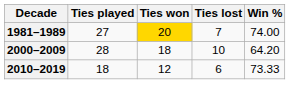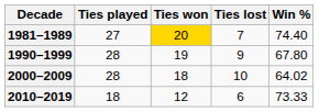 <table class="wikitable sortable" style="text-align:center">
 <tr>
 <th>Decade</th>
 <th>Ties played</th>
 <th>Ties won</th>
 <th>Ties lost</th>
 <th>Win %</th>
 </tr>
 <tr>
 <th>1981–1989</th>
 <td>27</td>
 <td style="background: gold;">20</td>
 <td>7</td>
-<td>74.00</td>
+<td>74.40</td>
+</tr>
+<tr>
+<th>1990–1999</th>
+<td>28</td>
+<td>19</td>
+<td>9</td>
+<td>67.80</td>
 </tr>
 <tr>
 <th>2000–2009</th>
 <td>28</td>
 <td>18</td>
 <td>10</td>
-<td>64.20</td>
+<td>64.02</td>
 </tr>
 <tr>
 <th>2010–2019</th>
 <td>18</td>
 <td>12</td>
 <td>6</td>
 <td>73.33</td>
 </tr>
 </table>
